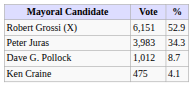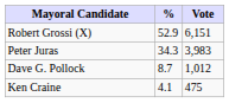 <table class="wikitable">
 <tr>
 <th style="background:#ddf; width:200px;">Mayoral Candidate </th>
+<th style="background:#ddf; width:30px;">%</th>
 <th style="background:#ddf; width:50px;">Vote</th>
-<th style="background:#ddf; width:30px;">%</th>
 </tr>
 <tr>
 <td>Robert Grossi (X)</td>
+<td>52.9</td>
 <td>6,151</td>
-<td>52.9</td>
 </tr>
 <tr>
 <td>Peter Juras</td>
+<td>34.3</td>
 <td>3,983</td>
-<td>34.3</td>
 </tr>
 <tr>
 <td>Dave G. Pollock</td>
+<td>8.7</td>
 <td>1,012</td>
-<td>8.7</td>
 </tr>
 <tr>
 <td>Ken Craine</td>
+<td>4.1</td>
 <td>475</td>
-<td>4.1</td>
 </tr>
 </table>
